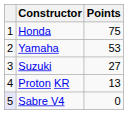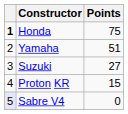 <table class="wikitable" style="font-size: 95%;">
 <tr>
 <th></th>
 <th>Constructor</th>
 <th>Points</th>
 </tr>
 <tr>
-<td align=center>1</td>
+<td align=center><strong>1</strong></td>
 <td> <a href='#'>Honda</a></td>
 <td align=right>75</td>
 </tr>
 <tr>
 <td align=center>2</td>
 <td> <a href='#'>Yamaha</a></td>
-<td align=right>53</td>
+<td align=right>51</td>
 </tr>
 <tr>
 <td align=center>3</td>
 <td> <a href='#'>Suzuki</a></td>
 <td align=right>27</td>
 </tr>
 <tr>
 <td align=center>4</td>
 <td> <a href='#'>Proton</a> <a href='#'>KR</a></td>
-<td align=right>13</td>
+<td align=right>15</td>
 </tr>
 <tr>
 <td align=center style="background: lavender;">5</td>
 <td> <a href='#'>Sabre V4</a></td>
 <td align=right>0</td>
 </tr>
 </table>
